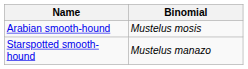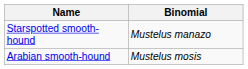 <table width=60% class="wikitable">
 <tr>
 <th width=20%>Name</th>
 <th width=20%>Binomial</th>
 </tr>
 <tr>
+<td><a href='#'>Starspotted smooth-hound</a><br></td>
+<td><em>Mustelus manazo</em></td>
+</tr>
+<tr>
 <td><a href='#'>Arabian smooth-hound</a><br></td>
 <td><em>Mustelus mosis</em></td>
 </tr>
-<tr>
-<td><a href='#'>Starspotted smooth-hound</a><br></td>
-<td><em>Mustelus manazo</em></td>
-</tr>
 </table>
